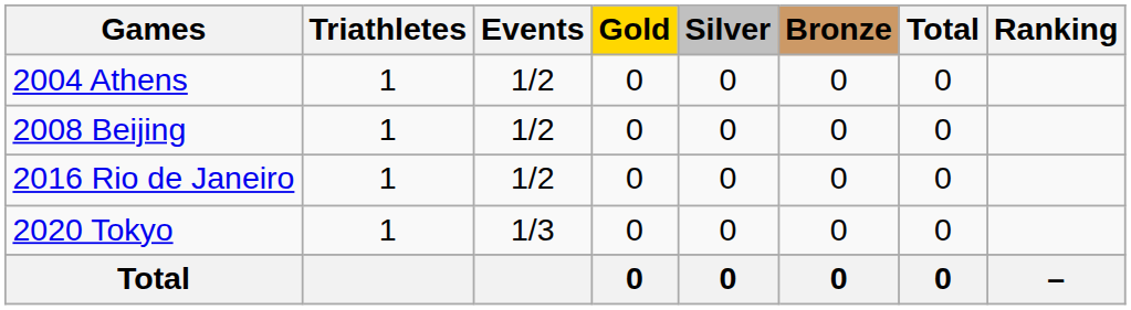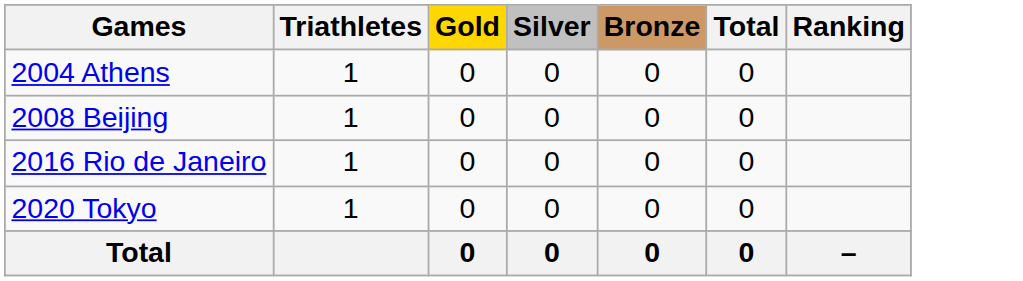 <table class="wikitable sortable" style="text-align:center">
 <tr>
 <th>Games</th>
 <th>Triathletes</th>
-<th>Events</th>
 <th style="background-color:gold;">Gold</th>
 <th style="background-color:silver;">Silver</th>
 <th style="background-color:#c96;">Bronze</th>
 <th>Total</th>
 <th>Ranking</th>
 </tr>
 <tr>
 <td align=left><a href='#'>2004 Athens</a></td>
 <td>1</td>
-<td>1/2</td>
 <td>0</td>
 <td>0</td>
 <td>0</td>
 <td>0</td>
 <td></td>
 </tr>
 <tr>
 <td align=left><a href='#'>2008 Beijing</a></td>
 <td>1</td>
-<td>1/2</td>
 <td>0</td>
 <td>0</td>
 <td>0</td>
 <td>0</td>
 <td></td>
 </tr>
 <tr>
 <td align=left><a href='#'>2016 Rio de Janeiro</a></td>
 <td>1</td>
-<td>1/2</td>
 <td>0</td>
 <td>0</td>
 <td>0</td>
 <td>0</td>
 <td></td>
 </tr>
 <tr>
 <td align=left><a href='#'>2020 Tokyo</a></td>
 <td>1</td>
-<td>1/3</td>
 <td>0</td>
 <td>0</td>
 <td>0</td>
 <td>0</td>
 <td></td>
 </tr>
 <tr>
 <th>Total</th>
 <th></th>
-<th></th>
 <th>0</th>
 <th>0</th>
 <th>0</th>
 <th>0</th>
 <th>–</th>
 </tr>
 </table>
